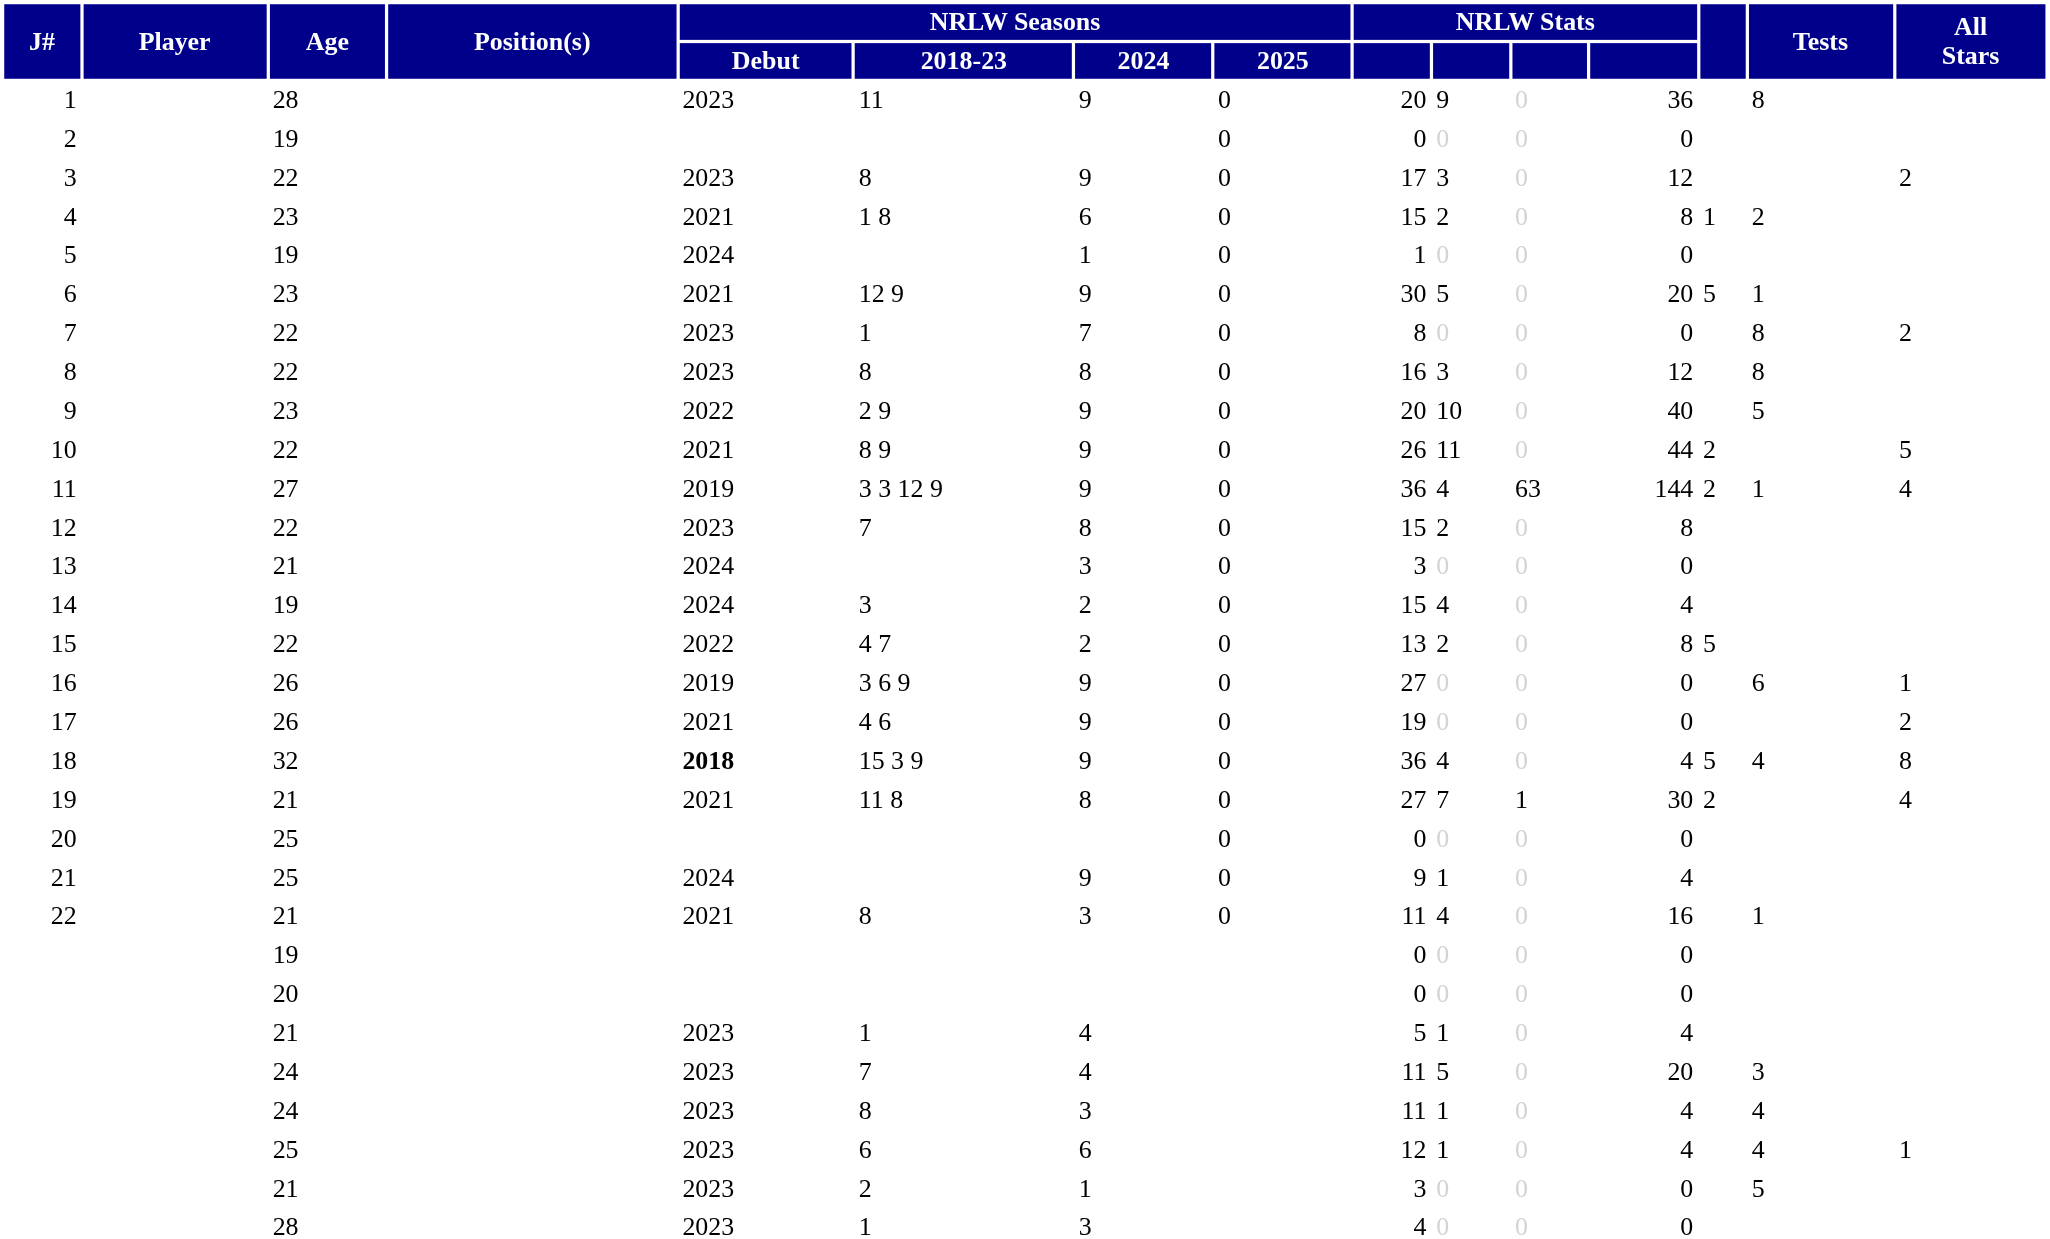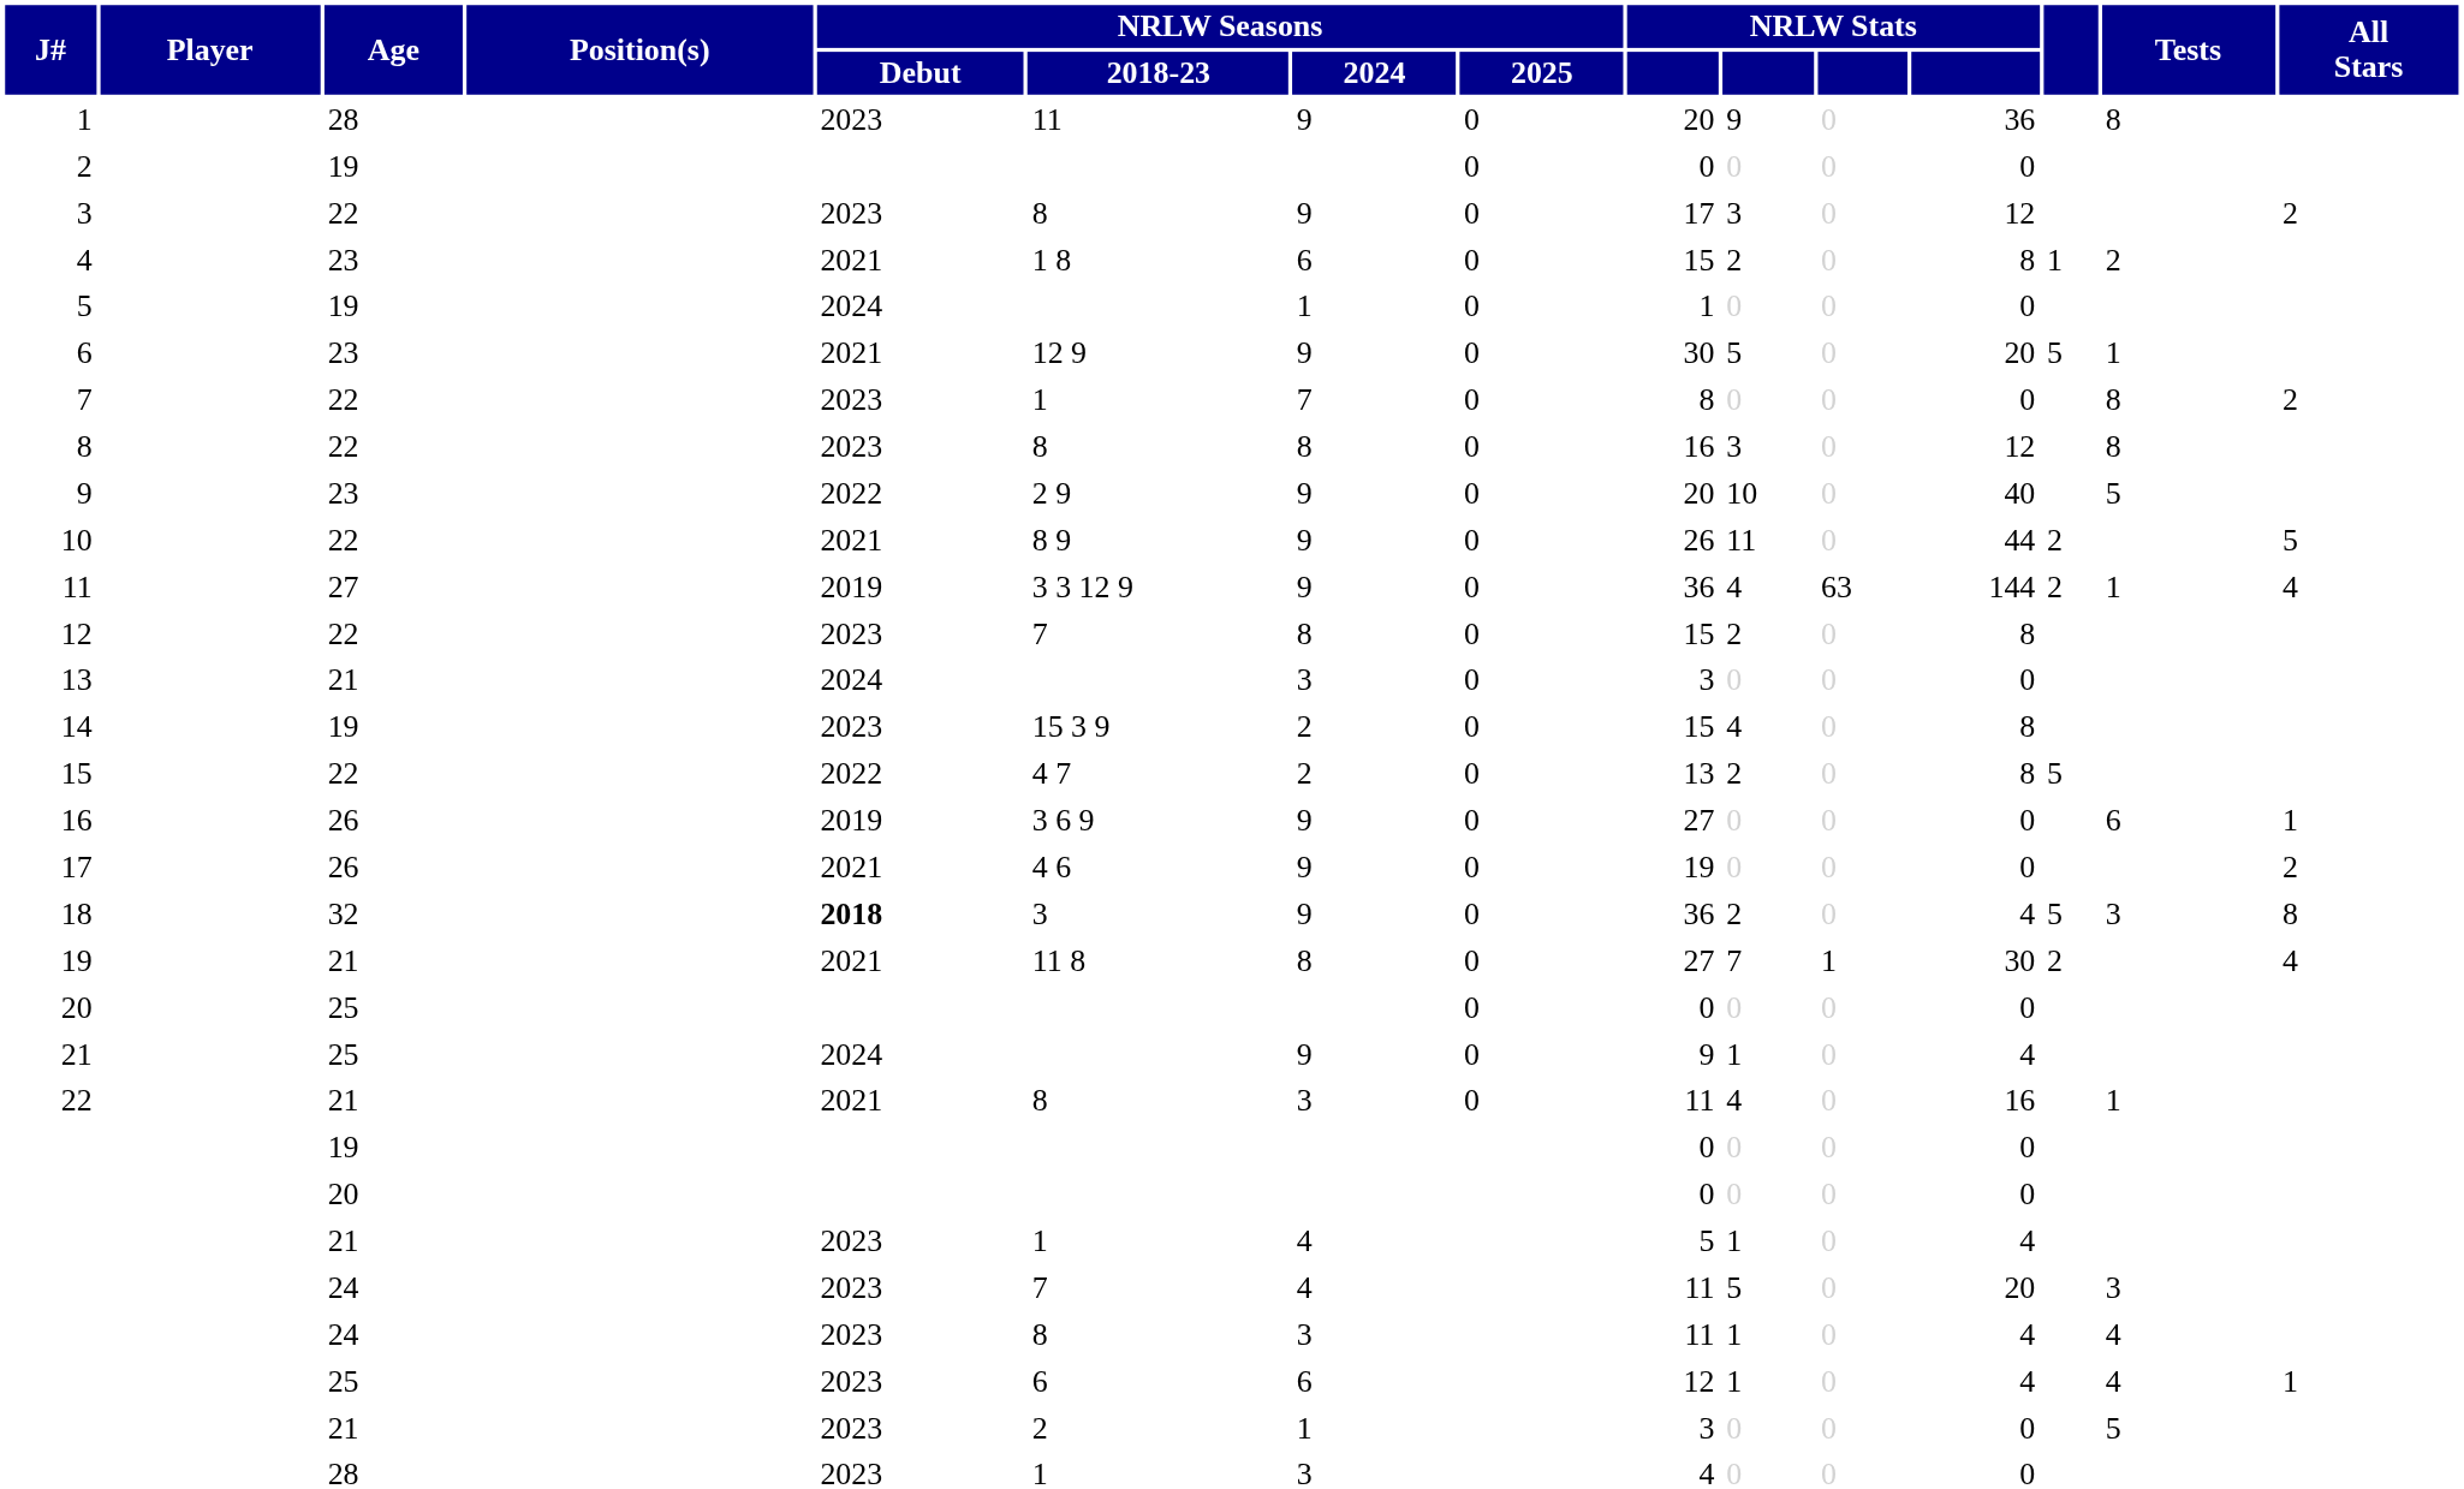 <table class="sortable" border="0" cellspacing="2" cellpadding="2" style="width:100%;" style="text-align:center;">
 <tr style="background:darkblue; color:white">
 <th rowspan=2>J#</th>
 <th rowspan=2>Player</th>
 <th rowspan=2>Age</th>
 <th rowspan=2>Position(s)</th>
 <th colspan=4>NRLW Seasons</th>
 <th colspan=4>NRLW Stats</th>
 <th rowspan=2 class="unsortable"></th>
 <th rowspan=2 class="unsortable">Tests</th>
 <th rowspan=2 class="unsortable">All <br> Stars</th>
 </tr>
 <tr style="background:darkblue; color:white">
 <th class="unsortable">Debut</th>
 <th class="unsortable">2018-23</th>
 <th class="unsortable">2024</th>
 <th class="unsortable">2025</th>
 <th></th>
 <th></th>
 <th class="unsortable"></th>
 <th></th>
 </tr>
 <tr>
 <td align=right>1</td>
 <td align=left></td>
 <td>28</td>
 <td></td>
 <td>2023</td>
 <td align=left> 11</td>
 <td align=left> 9</td>
 <td align=left> 0</td>
 <td align=right>20</td>
 <td>9</td>
 <td style="color:lightgray">0</td>
 <td align=right>36</td>
 <td></td>
 <td align=left> 8</td>
 <td></td>
 </tr>
 <tr>
 <td align=right>2</td>
 <td align=left></td>
 <td>19</td>
 <td></td>
 <td></td>
 <td></td>
 <td align=left> </td>
 <td align=left> 0</td>
 <td align=right>0</td>
 <td style="color:lightgray">0</td>
 <td style="color:lightgray">0</td>
 <td align=right>0</td>
 <td></td>
 <td></td>
 <td></td>
 </tr>
 <tr>
 <td align=right>3</td>
 <td align=left></td>
 <td>22</td>
 <td></td>
 <td>2023</td>
 <td align=left> 8</td>
 <td align=left> 9</td>
 <td align=left> 0</td>
 <td align=right>17</td>
 <td>3</td>
 <td style="color:lightgray">0</td>
 <td align=right>12</td>
 <td></td>
 <td></td>
 <td align=left> 2</td>
 </tr>
 <tr>
 <td align=right>4</td>
 <td align=left></td>
 <td>23</td>
 <td></td>
 <td>2021</td>
 <td align=left> 1  8</td>
 <td align=left> 6</td>
 <td align=left> 0</td>
 <td align=right>15</td>
 <td>2</td>
 <td style="color:lightgray">0</td>
 <td align=right>8</td>
 <td align=left> 1</td>
 <td align=left> 2</td>
 <td></td>
 </tr>
 <tr>
 <td align=right>5</td>
 <td align=left></td>
 <td>19</td>
 <td></td>
 <td>2024</td>
 <td></td>
 <td align=left> 1</td>
 <td align=left> 0</td>
 <td align=right>1</td>
 <td style="color:lightgray">0</td>
 <td style="color:lightgray">0</td>
 <td align=right>0</td>
 <td></td>
 <td></td>
 <td></td>
 </tr>
 <tr>
 <td align=right>6</td>
 <td align=left></td>
 <td>23</td>
 <td></td>
 <td>2021</td>
 <td align=left> 12  9</td>
 <td align=left> 9</td>
 <td align=left> 0</td>
 <td align=right>30</td>
 <td>5</td>
 <td style="color:lightgray">0</td>
 <td align=right>20</td>
 <td align=left> 5</td>
 <td align=left> 1</td>
 <td></td>
 </tr>
 <tr>
 <td align=right>7</td>
 <td align=left></td>
 <td>22</td>
 <td></td>
 <td>2023</td>
 <td align=left> 1</td>
 <td align=left> 7</td>
 <td align=left> 0</td>
 <td align=right>8</td>
 <td style="color:lightgray">0</td>
 <td style="color:lightgray">0</td>
 <td align=right>0</td>
 <td></td>
 <td align=left> 8</td>
 <td align=left> 2</td>
 </tr>
 <tr>
 <td align=right>8</td>
 <td align=left></td>
 <td>22</td>
 <td></td>
 <td>2023</td>
 <td align=left> 8</td>
 <td align=left> 8</td>
 <td align=left> 0</td>
 <td align=right>16</td>
 <td>3</td>
 <td style="color:lightgray">0</td>
 <td align=right>12</td>
 <td></td>
 <td align=left> 8</td>
 <td></td>
 </tr>
 <tr>
 <td align=right>9</td>
 <td align=left></td>
 <td>23</td>
 <td></td>
 <td>2022</td>
 <td align=left> 2  9</td>
 <td align=left> 9</td>
 <td align=left> 0</td>
 <td align=right>20</td>
 <td>10</td>
 <td style="color:lightgray">0</td>
 <td align=right>40</td>
 <td></td>
 <td align=left> 5</td>
 <td></td>
 </tr>
 <tr>
 <td align=right>10</td>
 <td align=left></td>
 <td>22</td>
 <td></td>
 <td>2021</td>
 <td align=left> 8  9</td>
 <td align=left> 9</td>
 <td align=left> 0</td>
 <td align=right>26</td>
 <td>11</td>
 <td style="color:lightgray">0</td>
 <td align=right>44</td>
 <td align=left> 2</td>
 <td></td>
 <td align=left> 5</td>
 </tr>
 <tr>
 <td align=right>11</td>
 <td align=left></td>
 <td>27</td>
 <td></td>
 <td>2019</td>
 <td align=left> 3  3  12  9</td>
 <td align=left> 9</td>
 <td align=left> 0</td>
 <td align=right>36</td>
 <td>4</td>
 <td>63</td>
 <td align=right>144</td>
 <td align=left> 2</td>
 <td align=left> 1</td>
 <td align=left> 4</td>
 </tr>
 <tr>
 <td align=right>12</td>
 <td align=left></td>
 <td>22</td>
 <td></td>
 <td>2023</td>
 <td align=left> 7</td>
 <td align=left> 8</td>
 <td align=left> 0</td>
 <td align=right>15</td>
 <td>2</td>
 <td style="color:lightgray">0</td>
 <td align=right>8</td>
 <td></td>
 <td></td>
 <td></td>
 </tr>
 <tr>
 <td align=right>13</td>
 <td align=left></td>
 <td>21</td>
 <td></td>
 <td>2024</td>
 <td></td>
 <td align=left> 3</td>
 <td align=left> 0</td>
 <td align=right>3</td>
 <td style="color:lightgray">0</td>
 <td style="color:lightgray">0</td>
 <td align=right>0</td>
 <td></td>
 <td></td>
 <td></td>
 </tr>
 <tr>
 <td align=right>14</td>
 <td align=left></td>
 <td>19</td>
 <td></td>
-<td>2024</td>
-<td align=left> 3</td>
+<td>2023</td>
+<td align=left> 15  3  9</td>
 <td align=left> 2</td>
 <td align=left> 0</td>
 <td align=right>15</td>
 <td>4</td>
 <td style="color:lightgray">0</td>
-<td align=right>4</td>
+<td align=right>8</td>
 <td></td>
 <td></td>
 <td></td>
 </tr>
 <tr>
 <td align=right>15</td>
 <td align=left></td>
 <td>22</td>
 <td></td>
 <td>2022</td>
 <td align=left> 4  7</td>
 <td align=left> 2</td>
 <td align=left> 0</td>
 <td align=right>13</td>
 <td>2</td>
 <td style="color:lightgray">0</td>
 <td align=right>8</td>
 <td align=left> 5</td>
 <td></td>
 <td></td>
 </tr>
 <tr>
 <td align=right>16</td>
 <td align=left></td>
 <td>26</td>
 <td></td>
 <td>2019</td>
 <td align=left> 3  6  9</td>
 <td align=left> 9</td>
 <td align=left> 0</td>
 <td align=right>27</td>
 <td style="color:lightgray">0</td>
 <td style="color:lightgray">0</td>
 <td align=right>0</td>
 <td></td>
 <td align=left> 6</td>
 <td align=left> 1</td>
 </tr>
 <tr>
 <td align=right>17</td>
 <td align=left></td>
 <td>26</td>
 <td></td>
 <td>2021</td>
 <td align=left> 4  6</td>
 <td align=left> 9</td>
 <td align=left> 0</td>
 <td align=right>19</td>
 <td style="color:lightgray">0</td>
 <td style="color:lightgray">0</td>
 <td align=right>0</td>
 <td></td>
 <td></td>
 <td align=left> 2</td>
 </tr>
 <tr>
 <td align=right>18</td>
 <td align=left></td>
 <td>32</td>
 <td></td>
 <td><strong>2018</strong></td>
-<td align=left> 15  3  9</td>
+<td align=left> 3</td>
 <td align=left> 9</td>
 <td align=left> 0</td>
 <td align=right>36</td>
-<td>4</td>
+<td>2</td>
 <td style="color:lightgray">0</td>
 <td align=right>4</td>
 <td align=left> 5</td>
-<td align=left> 4</td>
+<td align=left> 3</td>
 <td align=left> 8</td>
 </tr>
 <tr>
 <td align=right>19</td>
 <td align=left></td>
 <td>21</td>
 <td></td>
 <td>2021</td>
 <td align=left> 11  8</td>
 <td align=left> 8</td>
 <td align=left> 0</td>
 <td align=right>27</td>
 <td>7</td>
 <td>1</td>
 <td align=right>30</td>
 <td align=left> 2</td>
 <td></td>
 <td align=left> 4</td>
 </tr>
 <tr>
 <td align=right>20</td>
 <td align=left></td>
 <td>25</td>
 <td></td>
 <td></td>
 <td></td>
 <td></td>
 <td align=left> 0</td>
 <td align=right>0</td>
 <td style="color:lightgray">0</td>
 <td style="color:lightgray">0</td>
 <td align=right>0</td>
 <td></td>
 <td></td>
 <td></td>
 </tr>
 <tr>
 <td align=right>21</td>
 <td align=left></td>
 <td>25</td>
 <td></td>
 <td>2024</td>
 <td></td>
 <td align=left> 9</td>
 <td align=left> 0</td>
 <td align=right>9</td>
 <td>1</td>
 <td style="color:lightgray">0</td>
 <td align=right>4</td>
 <td></td>
 <td></td>
 <td></td>
 </tr>
 <tr>
 <td align=right>22</td>
 <td align=left></td>
 <td>21</td>
 <td></td>
 <td>2021</td>
 <td align=left> 8</td>
 <td align=left> 3</td>
 <td align=left> 0</td>
 <td align=right>11</td>
 <td>4</td>
 <td style="color:lightgray">0</td>
 <td align=right>16</td>
 <td></td>
 <td align=left> 1</td>
 <td></td>
 </tr>
 <tr>
 <td align=right></td>
 <td align=left></td>
 <td>19</td>
 <td></td>
 <td></td>
 <td></td>
 <td align=left> </td>
 <td></td>
 <td align=right>0</td>
 <td style="color:lightgray">0</td>
 <td style="color:lightgray">0</td>
 <td align=right>0</td>
 <td></td>
 <td></td>
 <td></td>
 </tr>
 <tr>
 <td align=right></td>
 <td align=left></td>
 <td>20</td>
 <td></td>
 <td></td>
 <td></td>
 <td align=left> </td>
 <td></td>
 <td align=right>0</td>
 <td style="color:lightgray">0</td>
 <td style="color:lightgray">0</td>
 <td align=right>0</td>
 <td></td>
 <td></td>
 <td></td>
 </tr>
 <tr>
 <td align=right></td>
 <td align=left></td>
 <td>21</td>
 <td></td>
 <td>2023</td>
 <td align=left> 1</td>
 <td align=left> 4</td>
 <td></td>
 <td align=right>5</td>
 <td>1</td>
 <td style="color:lightgray">0</td>
 <td align=right>4</td>
 <td></td>
 <td></td>
 <td></td>
 </tr>
 <tr>
 <td align=right></td>
 <td align=left></td>
 <td>24</td>
 <td></td>
 <td>2023</td>
 <td align=left> 7</td>
 <td align=left> 4</td>
 <td></td>
 <td align=right>11</td>
 <td>5</td>
 <td style="color:lightgray">0</td>
 <td align=right>20</td>
 <td></td>
 <td align=left> 3</td>
 <td></td>
 </tr>
 <tr>
 <td align=right></td>
 <td align=left></td>
 <td>24</td>
 <td></td>
 <td>2023</td>
 <td align=left> 8</td>
 <td align=left> 3</td>
 <td></td>
 <td align=right>11</td>
 <td>1</td>
 <td style="color:lightgray">0</td>
 <td align=right>4</td>
 <td></td>
 <td align=left> 4</td>
 <td></td>
 </tr>
 <tr>
 <td align=right></td>
 <td align=left></td>
 <td>25</td>
 <td></td>
 <td>2023</td>
 <td align=left> 6</td>
 <td align=left> 6</td>
 <td></td>
 <td align=right>12</td>
 <td>1</td>
 <td style="color:lightgray">0</td>
 <td align=right>4</td>
 <td></td>
 <td align=left> 4</td>
 <td align=left> 1</td>
 </tr>
 <tr>
 <td align=right></td>
 <td align=left></td>
 <td>21</td>
 <td></td>
 <td>2023</td>
 <td align=left> 2</td>
 <td align=left> 1</td>
 <td></td>
 <td align=right>3</td>
 <td style="color:lightgray">0</td>
 <td style="color:lightgray">0</td>
 <td align=right>0</td>
 <td></td>
 <td align=left> 5</td>
 <td></td>
 </tr>
 <tr>
 <td align=right></td>
 <td align=left></td>
 <td>28</td>
 <td></td>
 <td>2023</td>
 <td align=left> 1</td>
 <td align=left> 3</td>
 <td></td>
 <td align=right>4</td>
 <td style="color:lightgray">0</td>
 <td style="color:lightgray">0</td>
 <td align=right>0</td>
 <td></td>
 <td></td>
 <td></td>
 </tr>
 </table>
